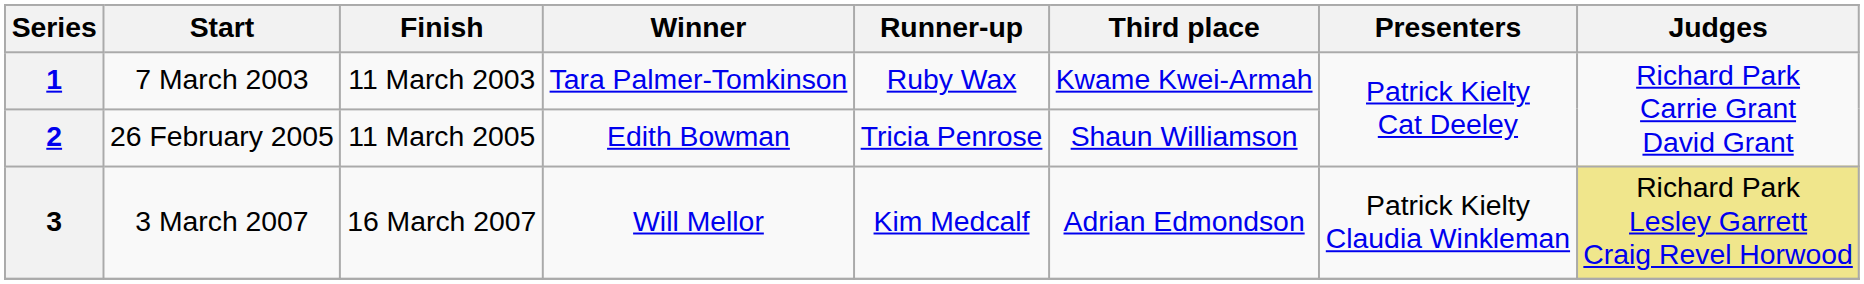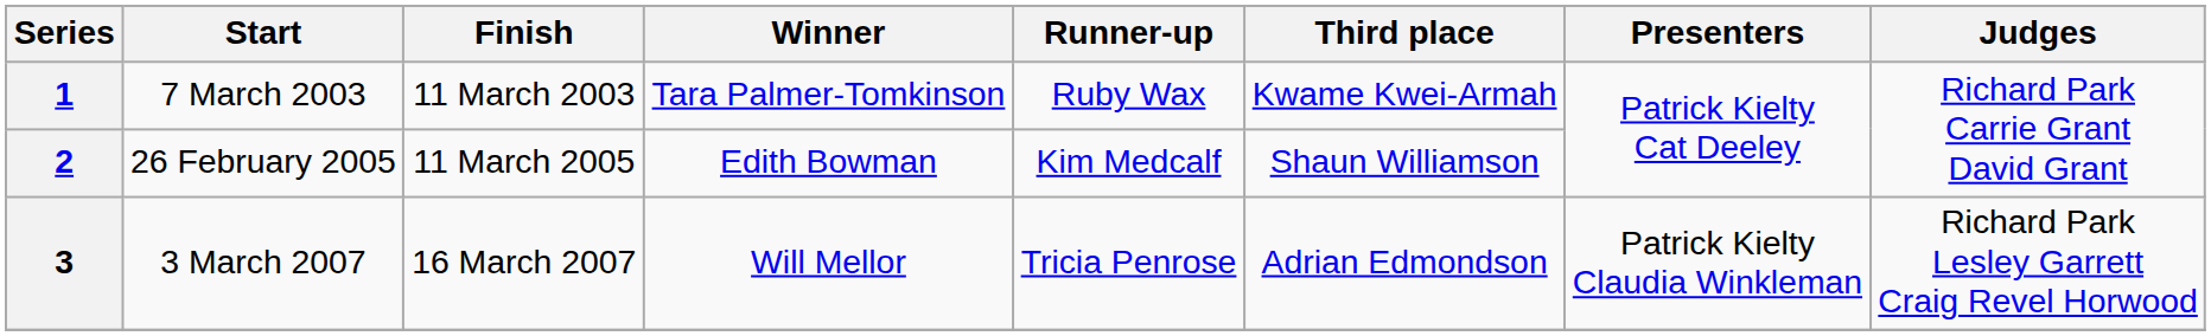 <table class="wikitable" style="text-align:center; line-height:17px; font-size:90%;">
 <tr>
 <th scope="col">Series</th>
 <th scope="col">Start</th>
 <th scope="col">Finish</th>
 <th scope="col">Winner</th>
 <th scope="col">Runner-up</th>
 <th scope="col">Third place</th>
 <th scope="col">Presenters</th>
 <th scope="col">Judges</th>
 </tr>
 <tr>
 <th scope="row"><a href='#'>1</a></th>
 <td>7 March 2003</td>
 <td>11 March 2003</td>
 <td><a href='#'>Tara Palmer-Tomkinson</a></td>
 <td><a href='#'>Ruby Wax</a></td>
 <td><a href='#'>Kwame Kwei-Armah</a></td>
 <td rowspan="2"><a href='#'>Patrick Kielty</a><br><a href='#'>Cat Deeley</a></td>
 <td rowspan="2"><a href='#'>Richard Park</a><br><a href='#'>Carrie Grant</a><br><a href='#'>David Grant</a></td>
 </tr>
 <tr>
 <th scope="row"><a href='#'>2</a></th>
 <td>26 February 2005</td>
 <td>11 March 2005</td>
 <td><a href='#'>Edith Bowman</a></td>
-<td><a href='#'>Tricia Penrose</a></td>
+<td><a href='#'>Kim Medcalf</a></td>
 <td><a href='#'>Shaun Williamson</a></td>
 </tr>
 <tr>
 <th scope="row">3</th>
 <td>3 March 2007</td>
 <td>16 March 2007</td>
 <td><a href='#'>Will Mellor</a></td>
-<td><a href='#'>Kim Medcalf</a></td>
+<td><a href='#'>Tricia Penrose</a></td>
 <td><a href='#'>Adrian Edmondson</a></td>
 <td>Patrick Kielty<br><a href='#'>Claudia Winkleman</a></td>
-<td style="background: khaki;">Richard Park<br><a href='#'>Lesley Garrett</a><br><a href='#'>Craig Revel Horwood</a></td>
+<td>Richard Park<br><a href='#'>Lesley Garrett</a><br><a href='#'>Craig Revel Horwood</a></td>
 </tr>
 <tr>
 </tr>
 </table>
